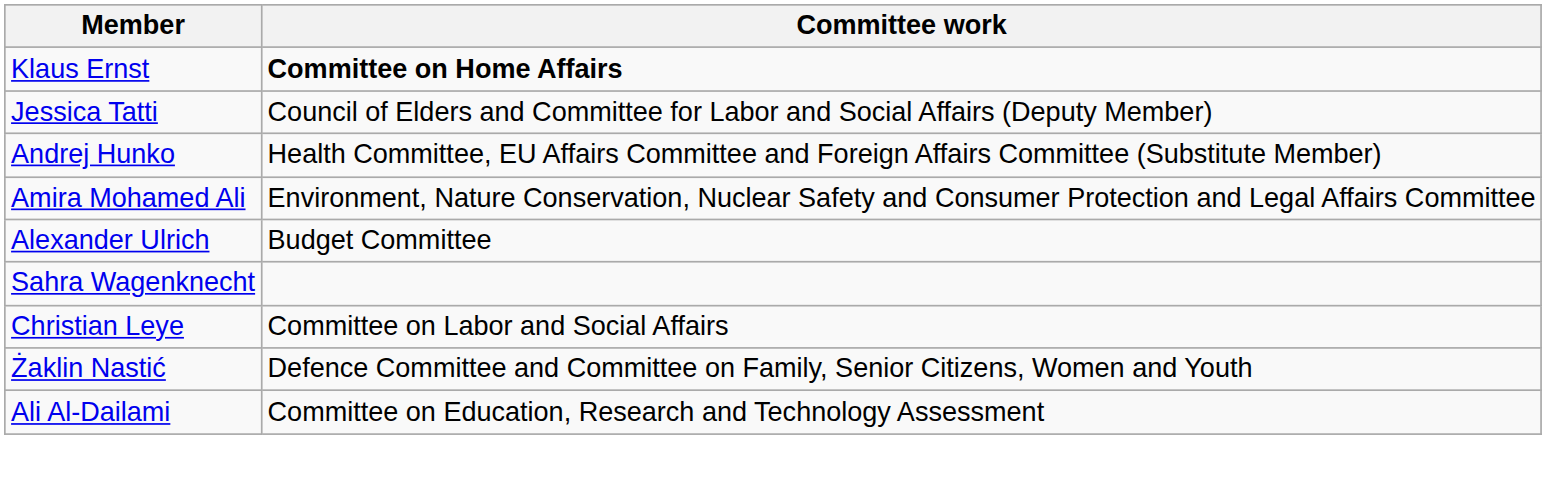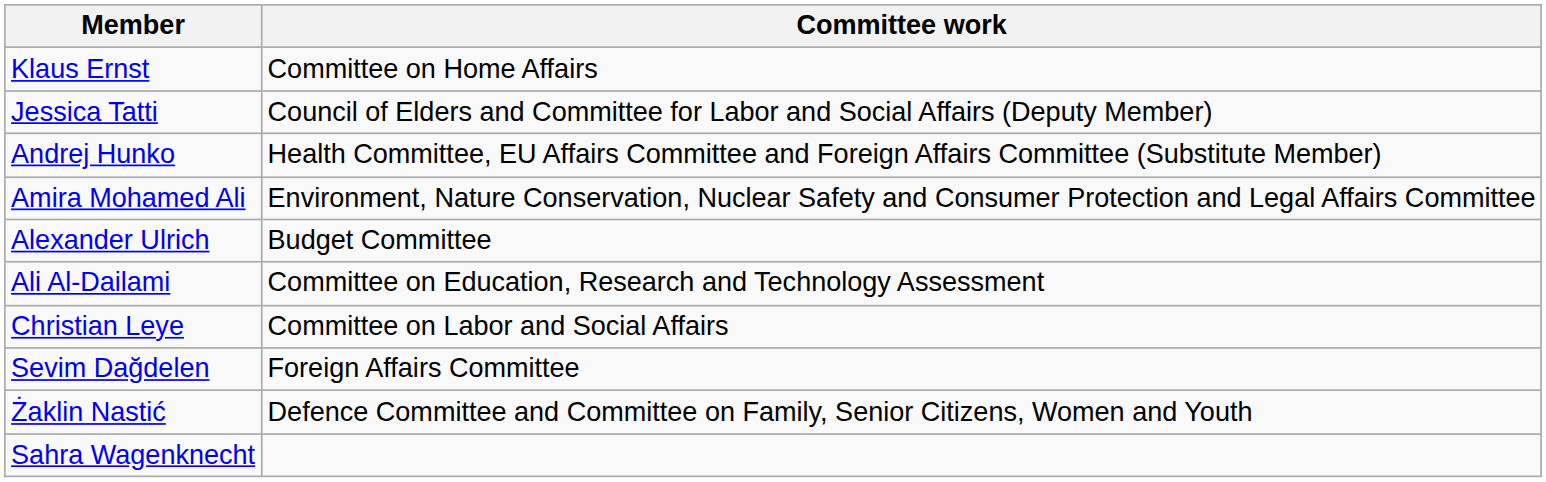 <table class="wikitable">
 <tr>
 <th>Member</th>
 <th>Committee work</th>
 </tr>
 <tr>
 <td><a href='#'>Klaus Ernst</a></td>
-<td><strong>Committee on Home Affairs</strong></td>
+<td>Committee on Home Affairs</td>
 </tr>
 <tr>
 <td><a href='#'>Jessica Tatti</a></td>
 <td>Council of Elders and Committee for Labor and Social Affairs (Deputy Member)</td>
 </tr>
 <tr>
 <td><a href='#'>Andrej Hunko</a></td>
 <td>Health Committee, EU Affairs Committee and Foreign Affairs Committee (Substitute Member)</td>
 </tr>
 <tr>
 <td><a href='#'>Amira Mohamed Ali</a></td>
 <td>Environment, Nature Conservation, Nuclear Safety and Consumer Protection and Legal Affairs Committee</td>
 </tr>
 <tr>
 <td><a href='#'>Alexander Ulrich</a></td>
 <td>Budget Committee</td>
 </tr>
 <tr>
-<td><a href='#'>Sahra Wagenknecht</a></td>
-<td></td>
+<td><a href='#'>Ali Al-Dailami</a></td>
+<td>Committee on Education, Research and Technology Assessment</td>
 </tr>
 <tr>
 <td><a href='#'>Christian Leye</a></td>
 <td>Committee on Labor and Social Affairs</td>
 </tr>
 <tr>
+<td><a href='#'>Sevim Dağdelen</a></td>
+<td>Foreign Affairs Committee</td>
+</tr>
+<tr>
 <td><a href='#'>Żaklin Nastić</a></td>
 <td>Defence Committee and Committee on Family, Senior Citizens, Women and Youth</td>
 </tr>
 <tr>
-<td><a href='#'>Ali Al-Dailami</a></td>
-<td>Committee on Education, Research and Technology Assessment</td>
+<td><a href='#'>Sahra Wagenknecht</a></td>
+<td></td>
 </tr>
 </table>
